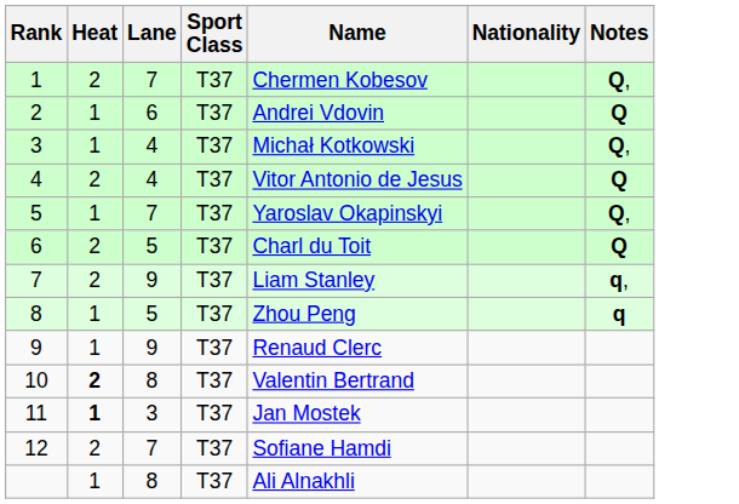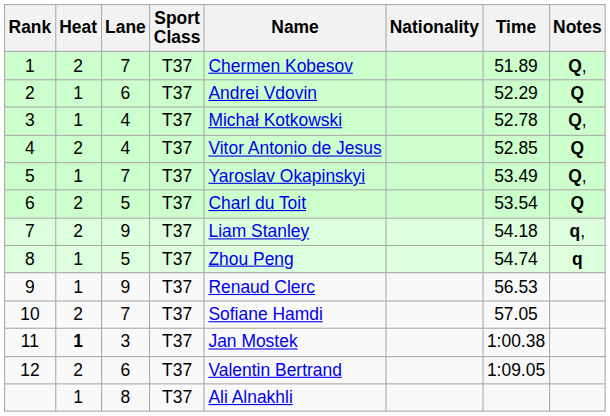 <table class="wikitable sortable" style="text-align:center">
 <tr>
 <th>Rank</th>
 <th>Heat</th>
 <th>Lane</th>
 <th>Sport<br>Class</th>
 <th>Name</th>
 <th>Nationality</th>
+<th>Time</th>
 <th>Notes</th>
 </tr>
 <tr bgcolor="ccffcc">
 <td>1</td>
 <td>2</td>
 <td>7</td>
 <td>T37</td>
 <td align="left"><a href='#'>Chermen Kobesov</a></td>
 <td align="left"></td>
+<td>51.89</td>
 <td><strong>Q</strong>, </td>
 </tr>
 <tr bgcolor="ccffcc">
 <td>2</td>
 <td>1</td>
 <td>6</td>
 <td>T37</td>
 <td align="left"><a href='#'>Andrei Vdovin</a></td>
 <td align="left"></td>
+<td>52.29</td>
 <td><strong>Q</strong></td>
 </tr>
 <tr bgcolor="ccffcc">
 <td>3</td>
 <td>1</td>
 <td>4</td>
 <td>T37</td>
 <td align="left"><a href='#'>Michał Kotkowski</a></td>
 <td align="left"></td>
+<td>52.78</td>
 <td><strong>Q</strong>, </td>
 </tr>
 <tr bgcolor="ccffcc">
 <td>4</td>
 <td>2</td>
 <td>4</td>
 <td>T37</td>
 <td align="left"><a href='#'>Vitor Antonio de Jesus</a></td>
 <td align="left"></td>
+<td>52.85</td>
 <td><strong>Q</strong></td>
 </tr>
 <tr bgcolor="ccffcc">
 <td>5</td>
 <td>1</td>
 <td>7</td>
 <td>T37</td>
 <td align="left"><a href='#'>Yaroslav Okapinskyi</a></td>
 <td align="left"></td>
+<td>53.49</td>
 <td><strong>Q</strong>, </td>
 </tr>
 <tr bgcolor="ccffcc">
 <td>6</td>
 <td>2</td>
 <td>5</td>
 <td>T37</td>
 <td align="left"><a href='#'>Charl du Toit</a></td>
 <td align="left"></td>
+<td>53.54</td>
 <td><strong>Q</strong></td>
 </tr>
 <tr bgcolor="ddffdd">
 <td>7</td>
 <td>2</td>
 <td>9</td>
 <td>T37</td>
 <td align="left"><a href='#'>Liam Stanley</a></td>
 <td align="left"></td>
+<td>54.18</td>
 <td><strong>q</strong>, </td>
 </tr>
 <tr bgcolor="ddffdd">
 <td>8</td>
 <td>1</td>
 <td>5</td>
 <td>T37</td>
 <td align="left"><a href='#'>Zhou Peng</a></td>
 <td align="left"></td>
+<td>54.74</td>
 <td><strong>q</strong></td>
 </tr>
 <tr>
 <td>9</td>
 <td>1</td>
 <td>9</td>
 <td>T37</td>
 <td align="left"><a href='#'>Renaud Clerc</a></td>
 <td align="left"></td>
+<td>56.53</td>
 <td></td>
 </tr>
 <tr>
 <td>10</td>
-<td><strong>2</strong></td>
-<td>8</td>
+<td>2</td>
+<td>7</td>
 <td>T37</td>
-<td align="left"><a href='#'>Valentin Bertrand</a></td>
+<td align="left"><a href='#'>Sofiane Hamdi</a></td>
 <td align="left"></td>
+<td>57.05</td>
 <td></td>
 </tr>
 <tr>
 <td>11</td>
 <td><strong>1</strong></td>
 <td>3</td>
 <td>T37</td>
 <td align="left"><a href='#'>Jan Mostek</a></td>
 <td align="left"></td>
+<td>1:00.38</td>
 <td></td>
 </tr>
 <tr>
 <td>12</td>
 <td>2</td>
-<td>7</td>
+<td>6</td>
 <td>T37</td>
-<td align="left"><a href='#'>Sofiane Hamdi</a></td>
+<td align="left"><a href='#'>Valentin Bertrand</a></td>
 <td align="left"></td>
+<td>1:09.05</td>
 <td></td>
 </tr>
 <tr>
 <td></td>
 <td>1</td>
 <td>8</td>
 <td>T37</td>
 <td align="left"><a href='#'>Ali Alnakhli</a></td>
 <td align="left"></td>
 <td></td>
+<td></td>
 </tr>
 </table>
